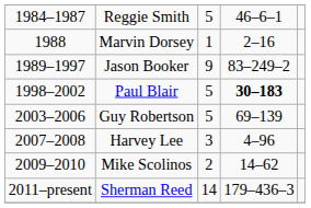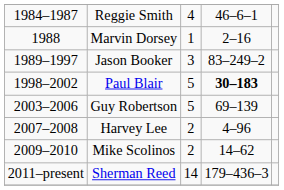 <table class="wikitable" style="text-align:center">
 <tr>
 </tr>
 <tr>
 <td>1984–1987</td>
 <td>Reggie Smith</td>
-<td>5</td>
+<td>4</td>
 <td>46–6–1</td>
 <td></td>
 </tr>
 <tr>
 <td>1988</td>
 <td>Marvin Dorsey</td>
 <td>1</td>
 <td>2–16</td>
 <td></td>
 </tr>
 <tr>
 <td>1989–1997</td>
 <td>Jason Booker</td>
-<td>9</td>
+<td>3</td>
 <td>83–249–2</td>
 <td></td>
 </tr>
 <tr>
 <td>1998–2002</td>
 <td><a href='#'>Paul Blair</a></td>
 <td>5</td>
 <td><strong>30–183</strong></td>
 <td></td>
 </tr>
 <tr>
 <td>2003–2006</td>
 <td>Guy Robertson</td>
 <td>5</td>
 <td>69–139</td>
 <td></td>
 </tr>
 <tr>
 <td>2007–2008</td>
 <td>Harvey Lee</td>
-<td>3</td>
+<td>2</td>
 <td>4–96</td>
 <td></td>
 </tr>
 <tr>
 <td>2009–2010</td>
 <td>Mike Scolinos</td>
 <td>2</td>
 <td>14–62</td>
 <td></td>
 </tr>
 <tr>
 <td>2011–present</td>
 <td><a href='#'>Sherman Reed</a></td>
 <td>14</td>
 <td>179–436–3</td>
 <td></td>
 </tr>
 <tr>
 </tr>
 </table>
